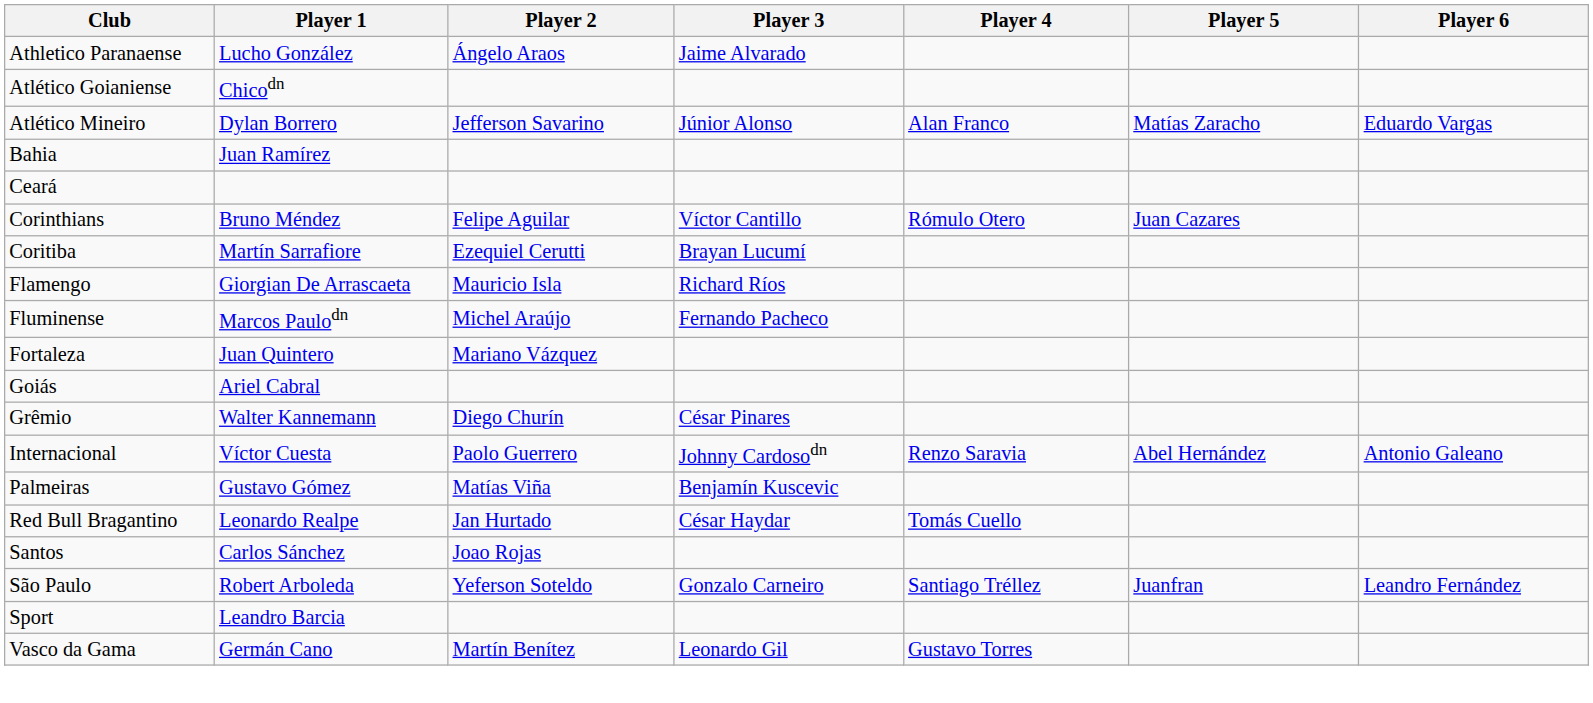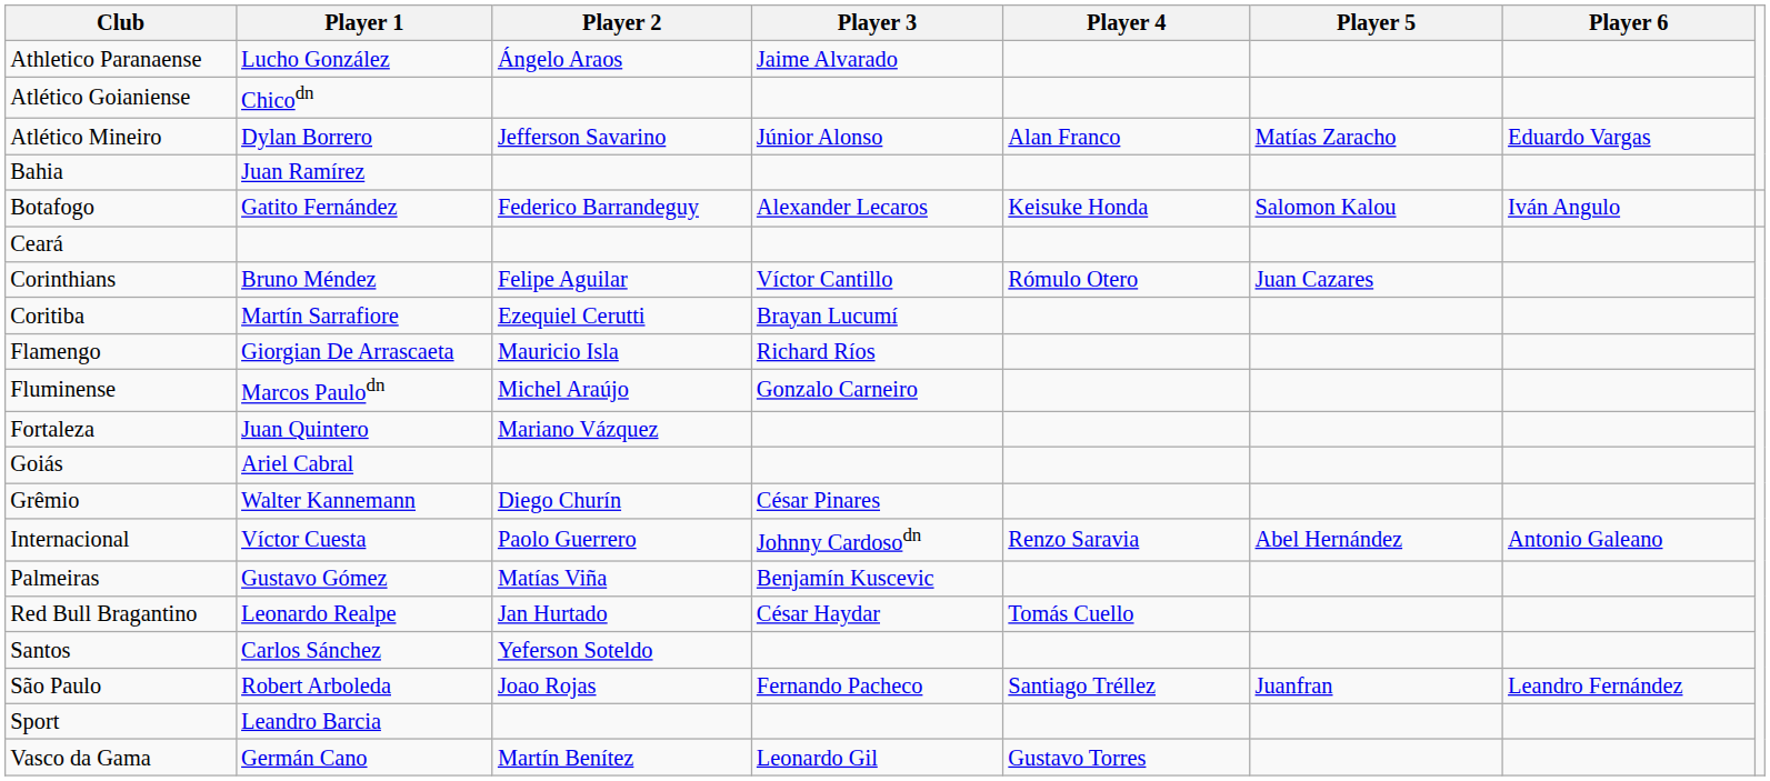 <table class="wikitable sortable">
 <tr>
 <th style="width:190px;">Club</th>
 <th style="width:220px;">Player 1</th>
 <th style="width:220px;">Player 2</th>
 <th style="width:220px;">Player 3</th>
 <th style="width:220px;">Player 4</th>
 <th style="width:220px;">Player 5</th>
 <th style="width:220px;">Player 6</th>
 </tr>
 <tr>
 <td>Athletico Paranaense</td>
 <td> <a href='#'>Lucho González</a></td>
 <td> <a href='#'>Ángelo Araos</a></td>
 <td> <a href='#'>Jaime Alvarado</a></td>
 <td></td>
 <td></td>
 <td></td>
 </tr>
 <tr>
 <td>Atlético Goianiense</td>
 <td> <a href='#'>Chico</a><sup>dn</sup></td>
 <td></td>
 <td></td>
 <td></td>
 <td></td>
 <td></td>
 </tr>
 <tr>
 <td>Atlético Mineiro</td>
 <td> <a href='#'>Dylan Borrero</a></td>
 <td> <a href='#'>Jefferson Savarino</a></td>
 <td> <a href='#'>Júnior Alonso</a></td>
 <td> <a href='#'>Alan Franco</a></td>
 <td> <a href='#'>Matías Zaracho</a></td>
 <td> <a href='#'>Eduardo Vargas</a></td>
 </tr>
 <tr>
 <td>Bahia</td>
 <td> <a href='#'>Juan Ramírez</a></td>
 <td></td>
 <td></td>
 <td></td>
 <td></td>
 <td></td>
 </tr>
 <tr>
+<td>Botafogo</td>
+<td> <a href='#'>Gatito Fernández</a></td>
+<td> <a href='#'>Federico Barrandeguy</a></td>
+<td> <a href='#'>Alexander Lecaros</a></td>
+<td> <a href='#'>Keisuke Honda</a></td>
+<td> <a href='#'>Salomon Kalou</a></td>
+<td> <a href='#'>Iván Angulo</a></td>
+<td></td>
+</tr>
+<tr>
 <td>Ceará</td>
 <td></td>
 <td></td>
 <td></td>
 <td></td>
 <td></td>
 <td></td>
 </tr>
 <tr>
 <td>Corinthians</td>
 <td> <a href='#'>Bruno Méndez</a></td>
 <td> <a href='#'>Felipe Aguilar</a></td>
 <td> <a href='#'>Víctor Cantillo</a></td>
 <td> <a href='#'>Rómulo Otero</a></td>
 <td> <a href='#'>Juan Cazares</a></td>
 <td></td>
 </tr>
 <tr>
 <td>Coritiba</td>
 <td> <a href='#'>Martín Sarrafiore</a></td>
 <td> <a href='#'>Ezequiel Cerutti</a></td>
 <td> <a href='#'>Brayan Lucumí</a></td>
 <td></td>
 <td></td>
 <td></td>
 </tr>
 <tr>
 <td>Flamengo</td>
 <td> <a href='#'>Giorgian De Arrascaeta</a></td>
 <td> <a href='#'>Mauricio Isla</a></td>
 <td> <a href='#'>Richard Ríos</a></td>
 <td></td>
 <td></td>
 <td></td>
 </tr>
 <tr>
 <td>Fluminense</td>
 <td> <a href='#'>Marcos Paulo</a><sup>dn</sup></td>
 <td> <a href='#'>Michel Araújo</a></td>
-<td> <a href='#'>Fernando Pacheco</a></td>
+<td> <a href='#'>Gonzalo Carneiro</a></td>
 <td></td>
 <td></td>
 <td></td>
 </tr>
 <tr>
 <td>Fortaleza</td>
 <td> <a href='#'>Juan Quintero</a></td>
 <td> <a href='#'>Mariano Vázquez</a></td>
 <td></td>
 <td></td>
 <td></td>
 <td></td>
 </tr>
 <tr>
 <td>Goiás</td>
 <td> <a href='#'>Ariel Cabral</a></td>
 <td></td>
 <td></td>
 <td></td>
 <td></td>
 <td></td>
 </tr>
 <tr>
 <td>Grêmio</td>
 <td> <a href='#'>Walter Kannemann</a></td>
 <td> <a href='#'>Diego Churín</a></td>
 <td> <a href='#'>César Pinares</a></td>
 <td></td>
 <td></td>
 <td></td>
 </tr>
 <tr>
 <td>Internacional</td>
 <td> <a href='#'>Víctor Cuesta</a></td>
 <td> <a href='#'>Paolo Guerrero</a></td>
 <td> <a href='#'>Johnny Cardoso</a><sup>dn</sup></td>
 <td> <a href='#'>Renzo Saravia</a></td>
 <td> <a href='#'>Abel Hernández</a></td>
 <td> <a href='#'>Antonio Galeano</a></td>
 </tr>
 <tr>
 <td>Palmeiras</td>
 <td> <a href='#'>Gustavo Gómez</a></td>
 <td> <a href='#'>Matías Viña</a></td>
 <td> <a href='#'>Benjamín Kuscevic</a></td>
 <td></td>
 <td></td>
 <td></td>
 </tr>
 <tr>
 <td>Red Bull Bragantino</td>
 <td> <a href='#'>Leonardo Realpe</a></td>
 <td> <a href='#'>Jan Hurtado</a></td>
 <td> <a href='#'>César Haydar</a></td>
 <td> <a href='#'>Tomás Cuello</a></td>
 <td></td>
 <td></td>
 </tr>
 <tr>
 <td>Santos</td>
 <td> <a href='#'>Carlos Sánchez</a></td>
-<td> <a href='#'>Joao Rojas</a></td>
+<td> <a href='#'>Yeferson Soteldo</a></td>
 <td></td>
 <td></td>
 <td></td>
 <td></td>
 </tr>
 <tr>
 <td>São Paulo</td>
 <td> <a href='#'>Robert Arboleda</a></td>
-<td> <a href='#'>Yeferson Soteldo</a></td>
-<td> <a href='#'>Gonzalo Carneiro</a></td>
+<td> <a href='#'>Joao Rojas</a></td>
+<td> <a href='#'>Fernando Pacheco</a></td>
 <td> <a href='#'>Santiago Tréllez</a></td>
 <td> <a href='#'>Juanfran</a></td>
 <td> <a href='#'>Leandro Fernández</a></td>
 </tr>
 <tr>
 <td>Sport</td>
 <td> <a href='#'>Leandro Barcia</a></td>
 <td></td>
 <td></td>
 <td></td>
 <td></td>
 <td></td>
 </tr>
 <tr>
 <td>Vasco da Gama</td>
 <td> <a href='#'>Germán Cano</a></td>
 <td> <a href='#'>Martín Benítez</a></td>
 <td> <a href='#'>Leonardo Gil</a></td>
 <td> <a href='#'>Gustavo Torres</a></td>
 <td></td>
 <td></td>
 </tr>
 </table>
